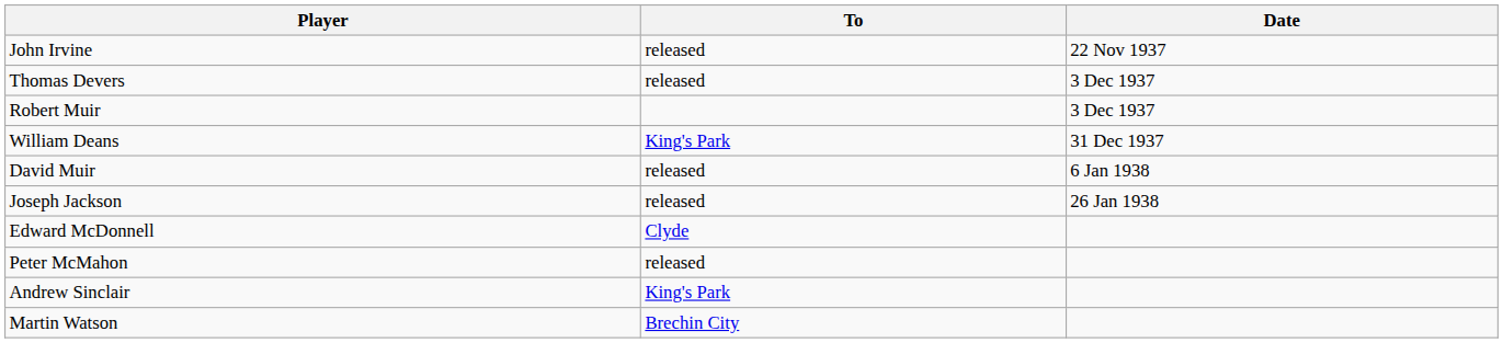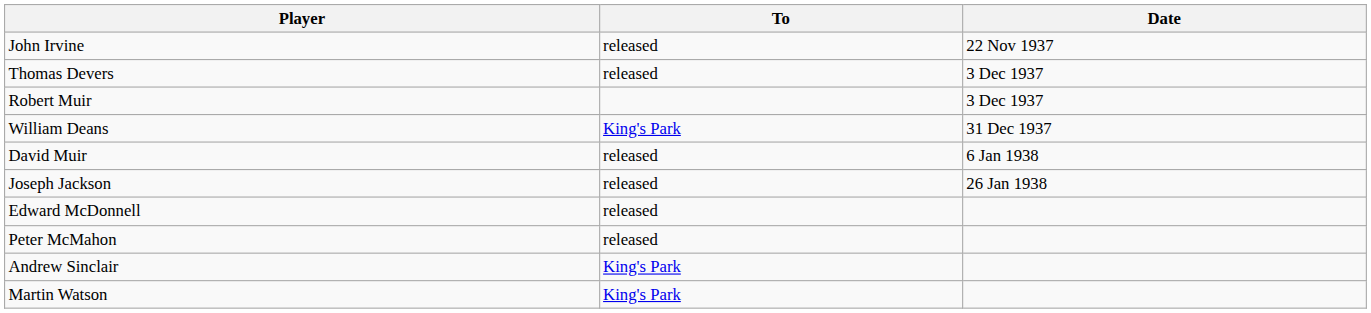 <table class="wikitable" style="text-align:center; font-size:95%;width:98%; text-align:left">
 <tr>
 <th>Player</th>
 <th>To</th>
 <th>Date</th>
 </tr>
 <tr>
 <td> John Irvine</td>
 <td> released</td>
 <td>22 Nov 1937</td>
 </tr>
 <tr>
 <td> Thomas Devers</td>
 <td> released</td>
 <td>3 Dec 1937</td>
 </tr>
 <tr>
 <td> Robert Muir</td>
 <td></td>
 <td>3 Dec 1937</td>
 </tr>
 <tr>
 <td> William Deans</td>
 <td> <a href='#'>King's Park</a></td>
 <td>31 Dec 1937</td>
 </tr>
 <tr>
 <td> David Muir</td>
 <td> released</td>
 <td>6 Jan 1938</td>
 </tr>
 <tr>
 <td> Joseph Jackson</td>
 <td> released</td>
 <td>26 Jan 1938</td>
 </tr>
 <tr>
 <td> Edward McDonnell</td>
-<td> <a href='#'>Clyde</a></td>
+<td> released</td>
 <td></td>
 </tr>
 <tr>
 <td> Peter McMahon</td>
 <td> released</td>
 <td></td>
 </tr>
 <tr>
 <td> Andrew Sinclair</td>
 <td> <a href='#'>King's Park</a></td>
 <td></td>
 </tr>
 <tr>
 <td> Martin Watson</td>
-<td> <a href='#'>Brechin City</a></td>
+<td> <a href='#'>King's Park</a></td>
 <td></td>
 </tr>
 </table>
